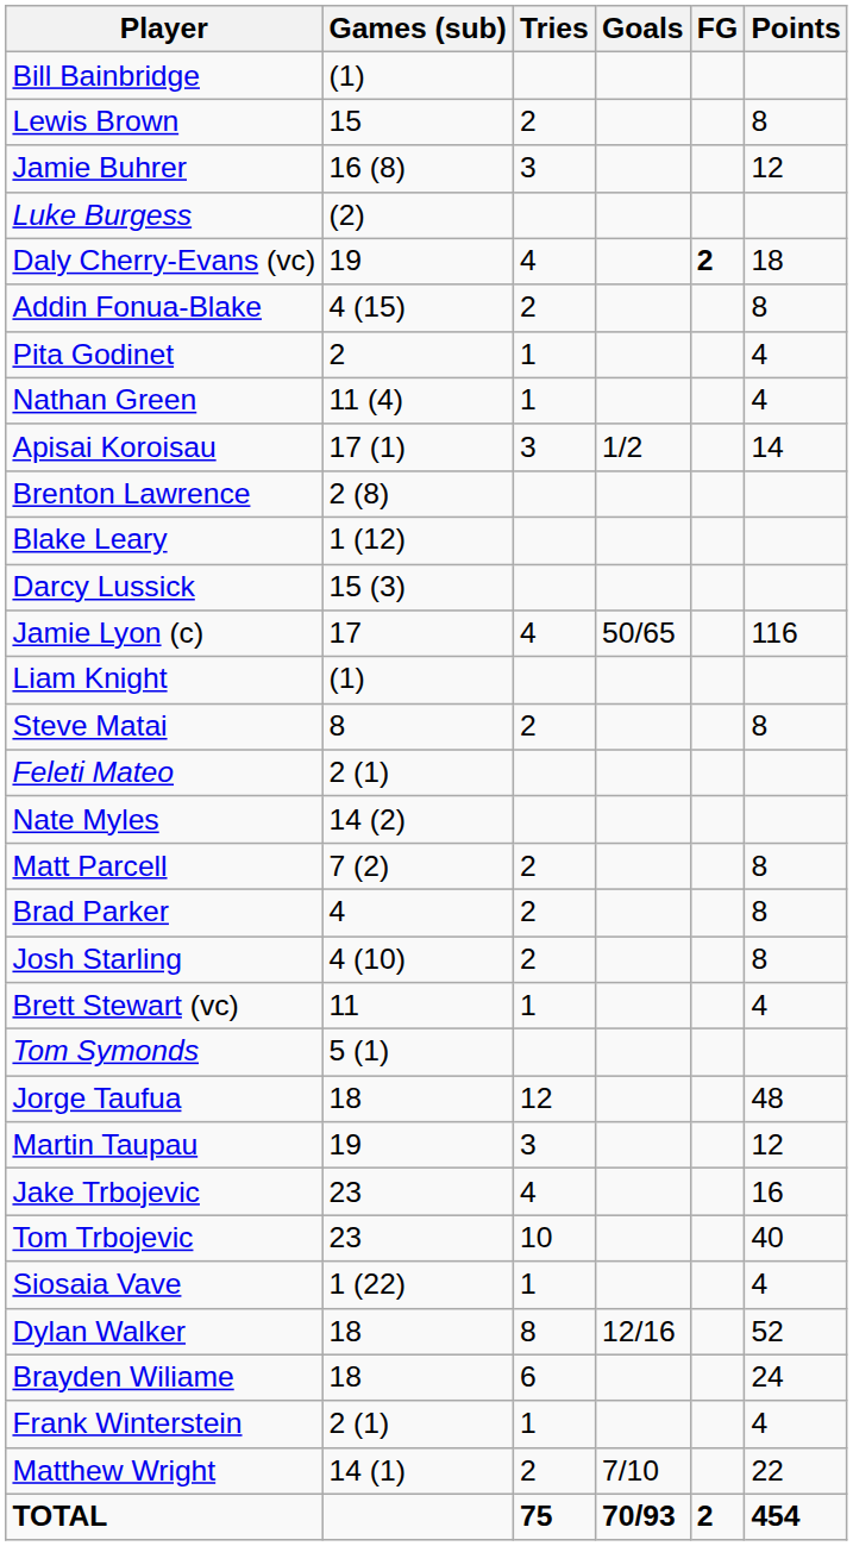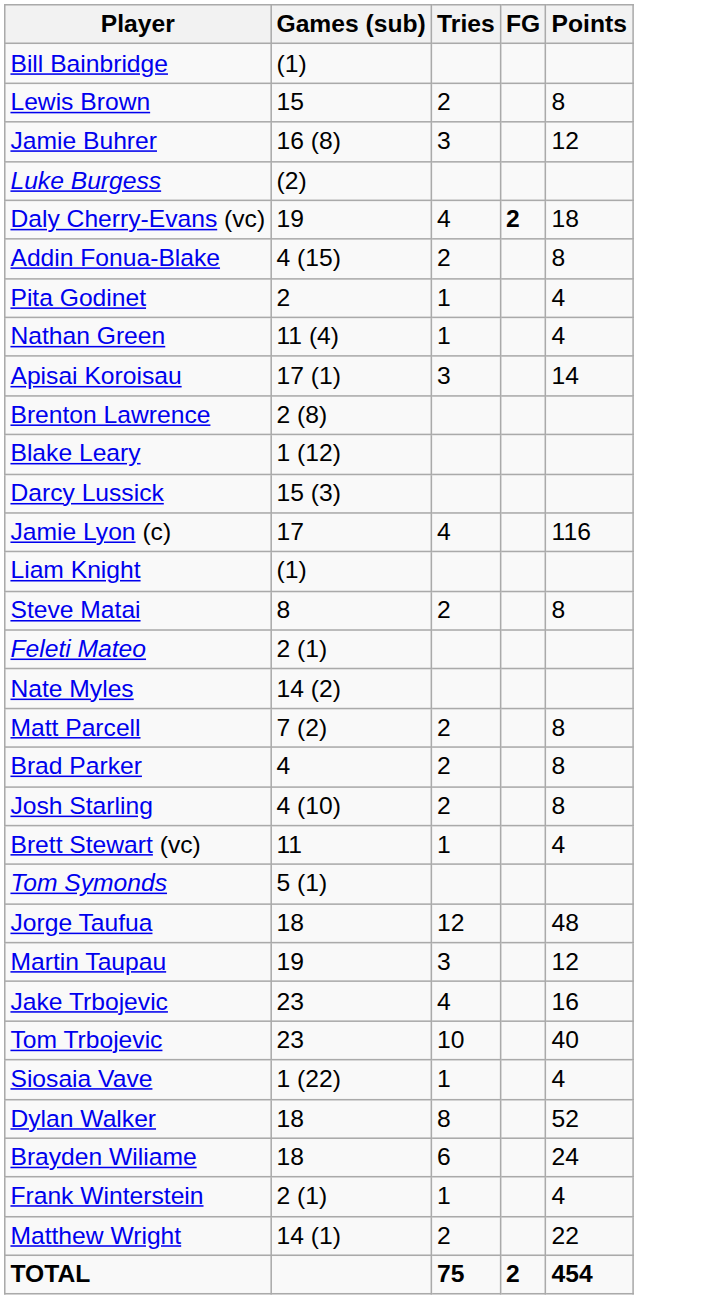 <table class="wikitable" style="text-align:left;">
 <tr>
 <th>Player</th>
 <th>Games (sub)</th>
 <th>Tries</th>
-<th>Goals</th>
 <th>FG</th>
 <th>Points</th>
 </tr>
 <tr>
 <td> <a href='#'>Bill Bainbridge</a></td>
 <td>(1)</td>
 <td></td>
 <td></td>
 <td></td>
-<td></td>
 </tr>
 <tr>
 <td> <a href='#'>Lewis Brown</a></td>
 <td>15</td>
 <td>2</td>
-<td></td>
 <td></td>
 <td>8</td>
 </tr>
 <tr>
 <td> <a href='#'>Jamie Buhrer</a></td>
 <td>16 (8)</td>
 <td>3</td>
-<td></td>
 <td></td>
 <td>12</td>
 </tr>
 <tr>
 <td> <em><a href='#'>Luke Burgess</a></em></td>
 <td>(2)</td>
 <td></td>
 <td></td>
 <td></td>
-<td></td>
 </tr>
 <tr>
 <td> <a href='#'>Daly Cherry-Evans</a> (vc)</td>
 <td>19</td>
 <td>4</td>
-<td></td>
 <td><strong>2</strong></td>
 <td>18</td>
 </tr>
 <tr>
 <td> <a href='#'>Addin Fonua-Blake</a></td>
 <td>4 (15)</td>
 <td>2</td>
 <td></td>
-<td></td>
 <td>8</td>
 </tr>
 <tr>
 <td> <a href='#'>Pita Godinet</a></td>
 <td>2</td>
 <td>1</td>
-<td></td>
 <td></td>
 <td>4</td>
 </tr>
 <tr>
 <td> <a href='#'>Nathan Green</a></td>
 <td>11 (4)</td>
 <td>1</td>
 <td></td>
-<td></td>
 <td>4</td>
 </tr>
 <tr>
 <td> <a href='#'>Apisai Koroisau</a></td>
 <td>17 (1)</td>
 <td>3</td>
-<td>1/2</td>
 <td></td>
 <td>14</td>
 </tr>
 <tr>
 <td> <a href='#'>Brenton Lawrence</a></td>
 <td>2 (8)</td>
-<td></td>
 <td></td>
 <td></td>
 <td></td>
 </tr>
 <tr>
 <td> <a href='#'>Blake Leary</a></td>
 <td>1 (12)</td>
 <td></td>
 <td></td>
 <td></td>
-<td></td>
 </tr>
 <tr>
 <td> <a href='#'>Darcy Lussick</a></td>
 <td>15 (3)</td>
-<td></td>
 <td></td>
 <td></td>
 <td></td>
 </tr>
 <tr>
 <td> <a href='#'>Jamie Lyon</a> (c)</td>
 <td>17</td>
 <td>4</td>
-<td>50/65</td>
 <td></td>
 <td>116</td>
 </tr>
 <tr>
 <td> <a href='#'>Liam Knight</a></td>
 <td>(1)</td>
 <td></td>
 <td></td>
 <td></td>
-<td></td>
 </tr>
 <tr>
 <td> <a href='#'>Steve Matai</a></td>
 <td>8</td>
 <td>2</td>
 <td></td>
-<td></td>
 <td>8</td>
 </tr>
 <tr>
 <td> <em><a href='#'>Feleti Mateo</a></em></td>
 <td>2 (1)</td>
-<td></td>
 <td></td>
 <td></td>
 <td></td>
 </tr>
 <tr>
 <td> <a href='#'>Nate Myles</a></td>
 <td>14 (2)</td>
 <td></td>
 <td></td>
 <td></td>
-<td></td>
 </tr>
 <tr>
 <td> <a href='#'>Matt Parcell</a></td>
 <td>7 (2)</td>
 <td>2</td>
-<td></td>
 <td></td>
 <td>8</td>
 </tr>
 <tr>
 <td> <a href='#'>Brad Parker</a></td>
 <td>4</td>
 <td>2</td>
 <td></td>
-<td></td>
 <td>8</td>
 </tr>
 <tr>
 <td> <a href='#'>Josh Starling</a></td>
 <td>4 (10)</td>
 <td>2</td>
 <td></td>
-<td></td>
 <td>8</td>
 </tr>
 <tr>
 <td> <a href='#'>Brett Stewart</a> (vc)</td>
 <td>11</td>
 <td>1</td>
-<td></td>
 <td></td>
 <td>4</td>
 </tr>
 <tr>
 <td> <em><a href='#'>Tom Symonds</a></em></td>
 <td>5 (1)</td>
 <td></td>
 <td></td>
 <td></td>
-<td></td>
 </tr>
 <tr>
 <td> <a href='#'>Jorge Taufua</a></td>
 <td>18</td>
 <td>12</td>
-<td></td>
 <td></td>
 <td>48</td>
 </tr>
 <tr>
 <td> <a href='#'>Martin Taupau</a></td>
 <td>19</td>
 <td>3</td>
 <td></td>
-<td></td>
 <td>12</td>
 </tr>
 <tr>
 <td> <a href='#'>Jake Trbojevic</a></td>
 <td>23</td>
 <td>4</td>
-<td></td>
 <td></td>
 <td>16</td>
 </tr>
 <tr>
 <td> <a href='#'>Tom Trbojevic</a></td>
 <td>23</td>
 <td>10</td>
 <td></td>
-<td></td>
 <td>40</td>
 </tr>
 <tr>
 <td> <a href='#'>Siosaia Vave</a></td>
 <td>1 (22)</td>
 <td>1</td>
 <td></td>
-<td></td>
 <td>4</td>
 </tr>
 <tr>
 <td> <a href='#'>Dylan Walker</a></td>
 <td>18</td>
 <td>8</td>
-<td>12/16</td>
 <td></td>
 <td>52</td>
 </tr>
 <tr>
 <td> <a href='#'>Brayden Wiliame</a></td>
 <td>18</td>
 <td>6</td>
 <td></td>
-<td></td>
 <td>24</td>
 </tr>
 <tr>
 <td> <a href='#'>Frank Winterstein</a></td>
 <td>2 (1)</td>
 <td>1</td>
 <td></td>
-<td></td>
 <td>4</td>
 </tr>
 <tr>
 <td> <a href='#'>Matthew Wright</a></td>
 <td>14 (1)</td>
 <td>2</td>
-<td>7/10</td>
 <td></td>
 <td>22</td>
 </tr>
 <tr>
 <td><strong>TOTAL</strong></td>
 <td></td>
 <td><strong>75</strong></td>
-<td><strong>70/93</strong></td>
 <td><strong>2</strong></td>
 <td><strong>454</strong></td>
 </tr>
 </table>
